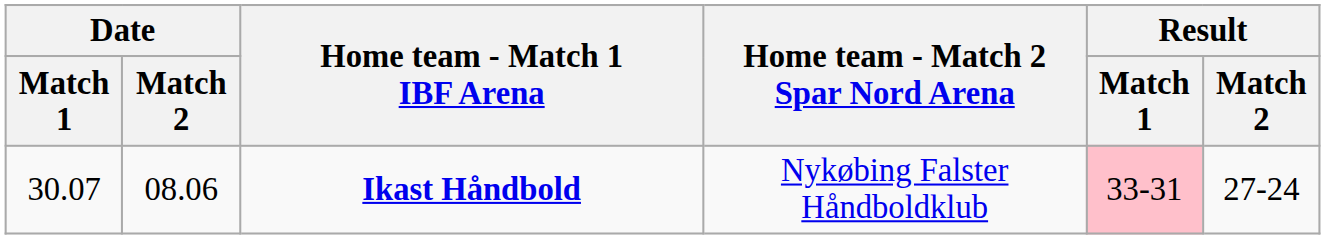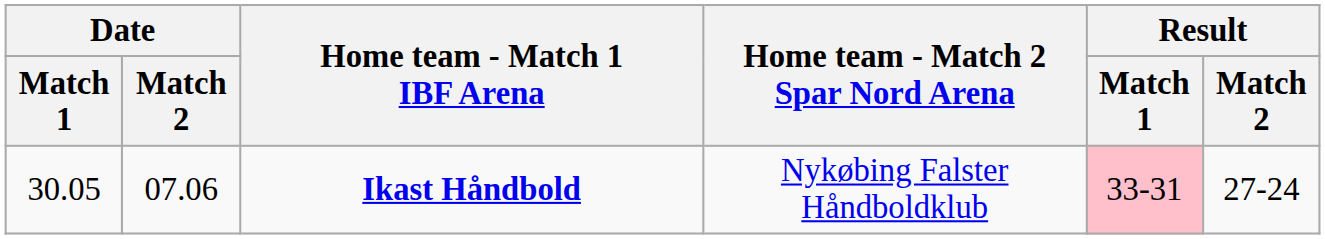 <table class="wikitable" style="text-align:center; margin-left:1em;">
 <tr>
 <th colspan="2">Date</th>
 <th rowspan="2" style="width:220px;">Home team - Match 1<br><a href='#'>IBF Arena</a></th>
 <th rowspan="2" style="width:180px;">Home team - Match 2<br><a href='#'>Spar Nord Arena</a></th>
 <th colspan="4">Result</th>
 </tr>
 <tr>
 <th style="width:50px;">Match 1</th>
 <th style="width:50px;">Match 2</th>
 <th style="width:50px;">Match 1</th>
 <th style="width:50px;">Match 2</th>
 </tr>
 <tr>
-<td>30.07</td>
-<td>08.06</td>
+<td>30.05</td>
+<td>07.06</td>
 <td><strong><a href='#'>Ikast Håndbold</a></strong></td>
 <td><a href='#'>Nykøbing Falster Håndboldklub</a></td>
 <td style="background: pink;">33-31</td>
 <td>27-24</td>
 </tr>
 </table>
